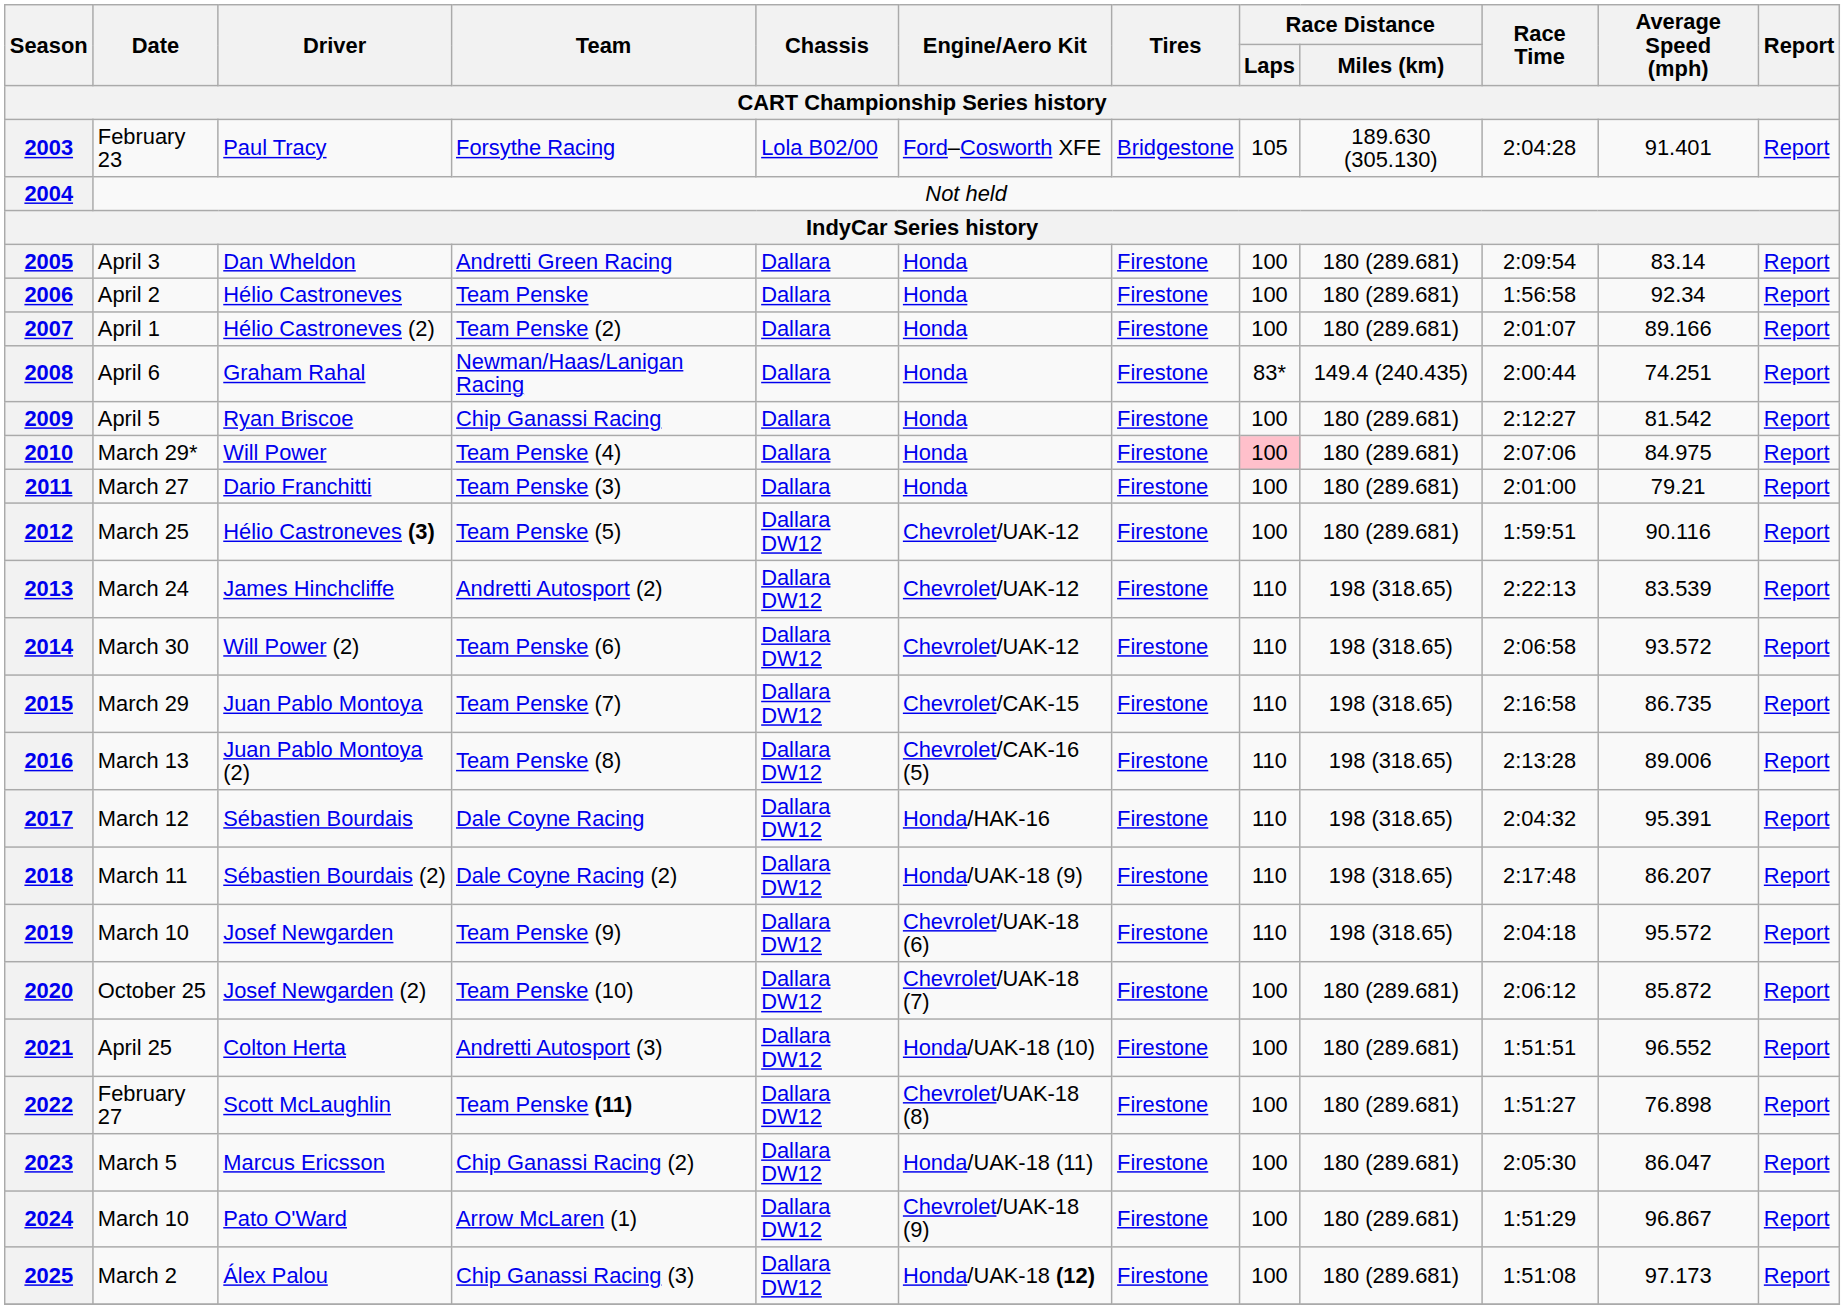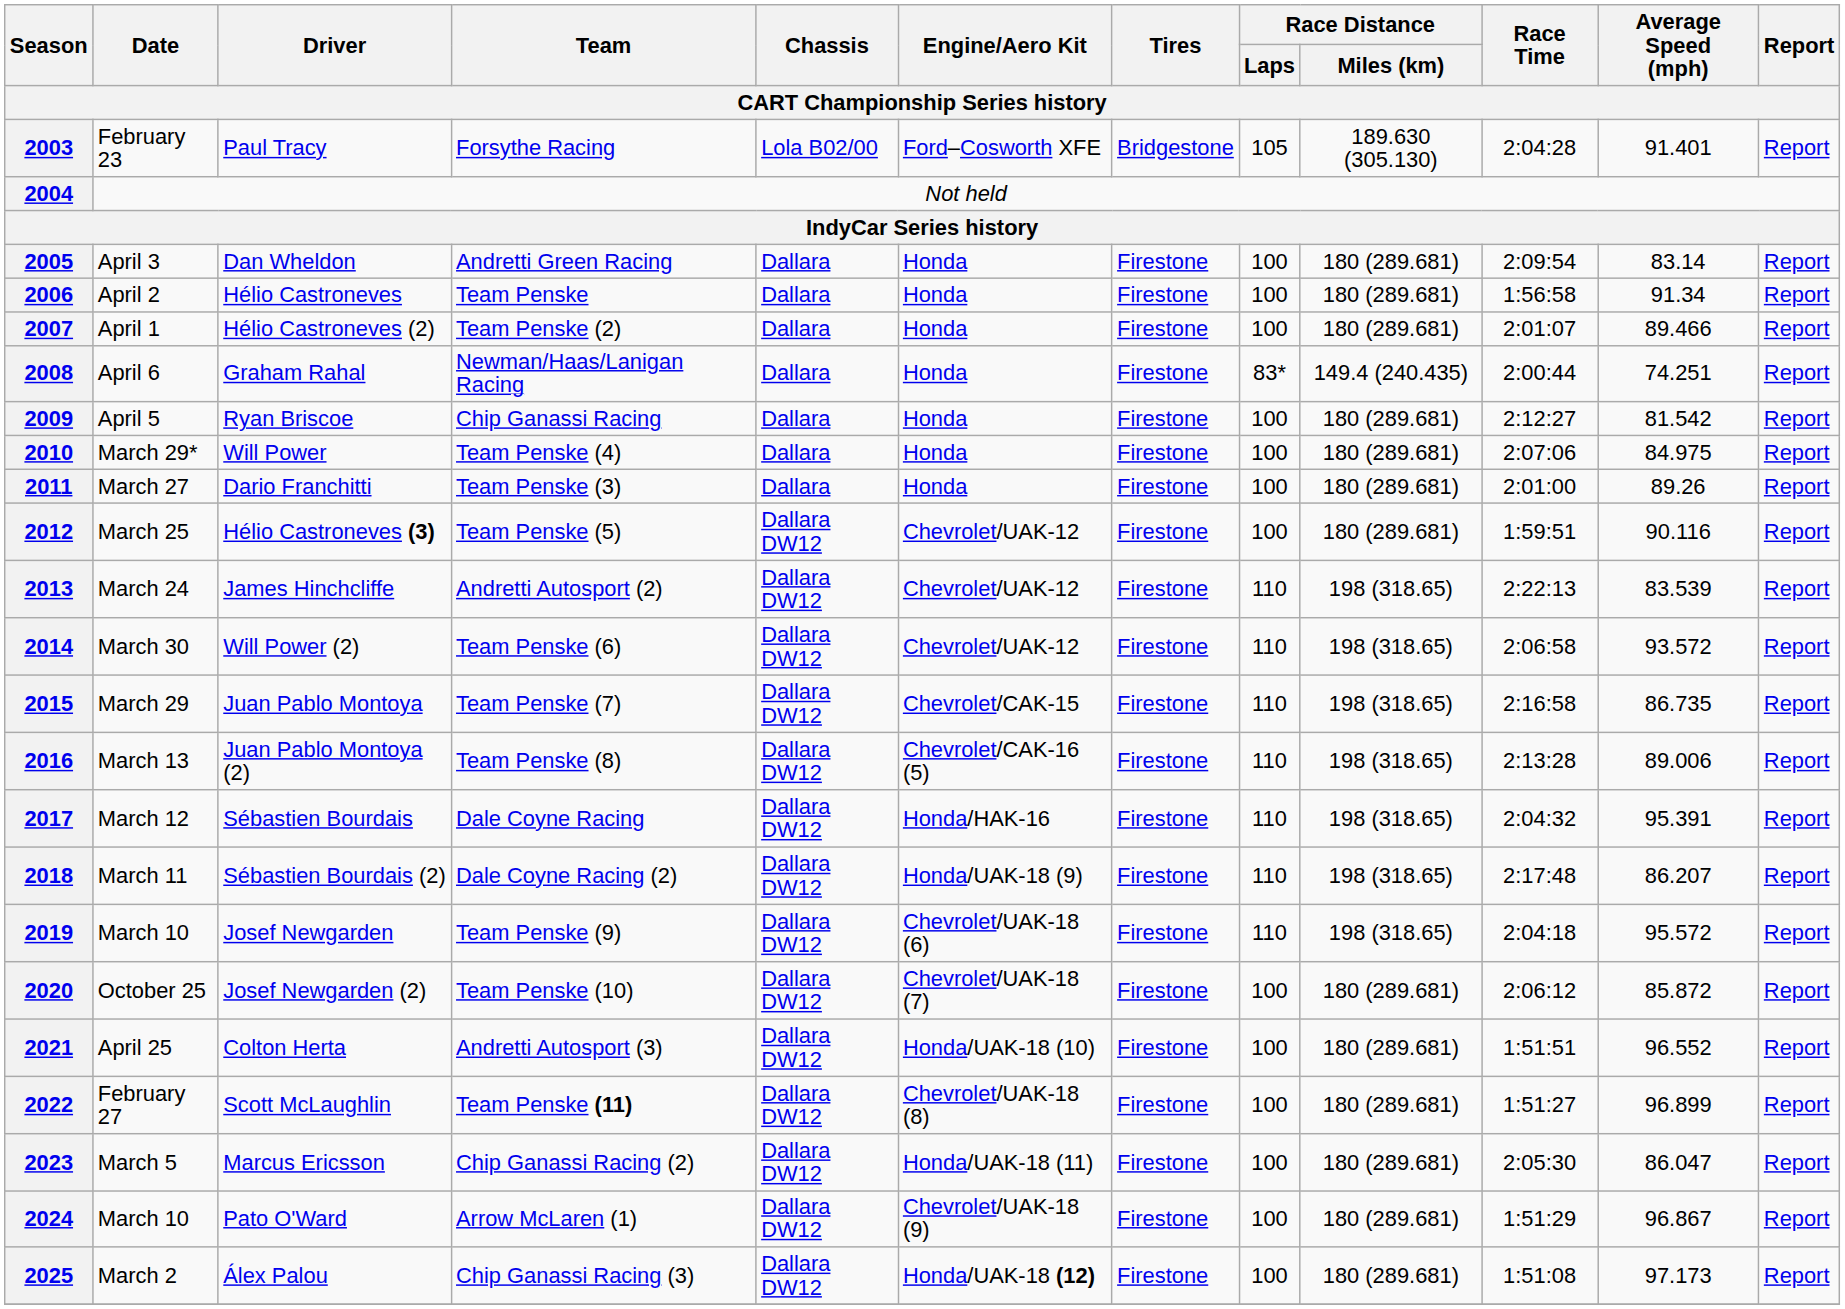 <table class="wikitable" style="font-size: 93%;">
 <tr>
 <th rowspan="2">Season</th>
 <th rowspan="2">Date</th>
 <th rowspan="2">Driver</th>
 <th rowspan="2">Team</th>
 <th rowspan="2">Chassis</th>
 <th rowspan="2">Engine/Aero Kit</th>
 <th rowspan="2">Tires</th>
 <th colspan="2">Race Distance</th>
 <th rowspan="2">Race Time</th>
 <th rowspan="2">Average Speed<br>(mph)</th>
 <th rowspan="2">Report</th>
 </tr>
 <tr>
 <th>Laps</th>
 <th>Miles (km)</th>
 </tr>
 <tr>
 <th colspan=12>CART Championship Series history</th>
 </tr>
 <tr>
 <th><a href='#'>2003</a></th>
 <td>February 23</td>
 <td> <a href='#'>Paul Tracy</a></td>
 <td><a href='#'>Forsythe Racing</a></td>
 <td><a href='#'>Lola B02/00</a></td>
 <td><a href='#'>Ford</a>–<a href='#'>Cosworth</a> XFE</td>
 <td><a href='#'>Bridgestone</a></td>
 <td align="center">105</td>
 <td align="center">189.630 (305.130)</td>
 <td align="center">2:04:28</td>
 <td align="center">91.401</td>
 <td><a href='#'>Report</a></td>
 </tr>
 <tr>
 <th><a href='#'>2004</a></th>
 <td colspan=12 align=center><em>Not held</em></td>
 </tr>
 <tr>
 <th colspan=12>IndyCar Series history</th>
 </tr>
 <tr>
 <th><a href='#'>2005</a></th>
 <td>April 3</td>
 <td> <a href='#'>Dan Wheldon</a></td>
 <td><a href='#'>Andretti Green Racing</a></td>
 <td><a href='#'>Dallara</a></td>
 <td><a href='#'>Honda</a></td>
 <td><a href='#'>Firestone</a></td>
 <td align="center">100</td>
 <td align="center">180 (289.681)</td>
 <td align="center">2:09:54</td>
 <td align="center">83.14</td>
 <td><a href='#'>Report</a></td>
 </tr>
 <tr>
 <th><a href='#'>2006</a></th>
 <td>April 2</td>
 <td> <a href='#'>Hélio Castroneves</a></td>
 <td><a href='#'>Team Penske</a></td>
 <td><a href='#'>Dallara</a></td>
 <td><a href='#'>Honda</a></td>
 <td><a href='#'>Firestone</a></td>
 <td align="center">100</td>
 <td align="center">180 (289.681)</td>
 <td align="center">1:56:58</td>
-<td align="center">92.34</td>
+<td align="center">91.34</td>
 <td><a href='#'>Report</a></td>
 </tr>
 <tr>
 <th><a href='#'>2007</a></th>
 <td>April 1</td>
 <td> <a href='#'>Hélio Castroneves</a> (2)</td>
 <td><a href='#'>Team Penske</a> (2)</td>
 <td><a href='#'>Dallara</a></td>
 <td><a href='#'>Honda</a></td>
 <td><a href='#'>Firestone</a></td>
 <td align="center">100</td>
 <td align="center">180 (289.681)</td>
 <td align="center">2:01:07</td>
-<td align="center">89.166</td>
+<td align="center">89.466</td>
 <td><a href='#'>Report</a></td>
 </tr>
 <tr>
 <th><a href='#'>2008</a></th>
 <td>April 6</td>
 <td> <a href='#'>Graham Rahal</a></td>
 <td><a href='#'>Newman/Haas/Lanigan Racing</a></td>
 <td><a href='#'>Dallara</a></td>
 <td><a href='#'>Honda</a></td>
 <td><a href='#'>Firestone</a></td>
 <td align="center">83*</td>
 <td align="center">149.4 (240.435)</td>
 <td align="center">2:00:44</td>
 <td align="center">74.251</td>
 <td><a href='#'>Report</a></td>
 </tr>
 <tr>
 <th><a href='#'>2009</a></th>
 <td>April 5</td>
 <td> <a href='#'>Ryan Briscoe</a></td>
 <td><a href='#'>Chip Ganassi Racing</a></td>
 <td><a href='#'>Dallara</a></td>
 <td><a href='#'>Honda</a></td>
 <td><a href='#'>Firestone</a></td>
 <td align="center">100</td>
 <td align="center">180 (289.681)</td>
 <td align="center">2:12:27</td>
 <td align="center">81.542</td>
 <td><a href='#'>Report</a></td>
 </tr>
 <tr>
 <th><a href='#'>2010</a></th>
 <td>March 29*</td>
 <td> <a href='#'>Will Power</a></td>
 <td><a href='#'>Team Penske</a> (4)</td>
 <td><a href='#'>Dallara</a></td>
 <td><a href='#'>Honda</a></td>
 <td><a href='#'>Firestone</a></td>
-<td align="center" style="background: pink;">100</td>
+<td align="center">100</td>
 <td align="center">180 (289.681)</td>
 <td align="center">2:07:06</td>
 <td align="center">84.975</td>
 <td><a href='#'>Report</a></td>
 </tr>
 <tr>
 <th><a href='#'>2011</a></th>
 <td>March 27</td>
 <td> <a href='#'>Dario Franchitti</a></td>
 <td><a href='#'>Team Penske</a> (3)</td>
 <td><a href='#'>Dallara</a></td>
 <td><a href='#'>Honda</a></td>
 <td><a href='#'>Firestone</a></td>
 <td align="center">100</td>
 <td align="center">180 (289.681)</td>
 <td align="center">2:01:00</td>
-<td align="center">79.21</td>
+<td align="center">89.26</td>
 <td><a href='#'>Report</a></td>
 </tr>
 <tr>
 <th><a href='#'>2012</a></th>
 <td>March 25</td>
 <td> <a href='#'>Hélio Castroneves</a> <strong>(3)</strong></td>
 <td><a href='#'>Team Penske</a> (5)</td>
 <td><a href='#'>Dallara DW12</a></td>
 <td><a href='#'>Chevrolet</a>/UAK-12</td>
 <td><a href='#'>Firestone</a></td>
 <td align="center">100</td>
 <td align="center">180 (289.681)</td>
 <td align="center">1:59:51</td>
 <td align="center">90.116</td>
 <td><a href='#'>Report</a></td>
 </tr>
 <tr>
 <th><a href='#'>2013</a></th>
 <td>March 24</td>
 <td> <a href='#'>James Hinchcliffe</a></td>
 <td><a href='#'>Andretti Autosport</a> (2)</td>
 <td><a href='#'>Dallara DW12</a></td>
 <td><a href='#'>Chevrolet</a>/UAK-12</td>
 <td><a href='#'>Firestone</a></td>
 <td align="center">110</td>
 <td align="center">198 (318.65)</td>
 <td align="center">2:22:13</td>
 <td align="center">83.539</td>
 <td><a href='#'>Report</a></td>
 </tr>
 <tr>
 <th><a href='#'>2014</a></th>
 <td>March 30</td>
 <td> <a href='#'>Will Power</a> (2)</td>
 <td><a href='#'>Team Penske</a> (6)</td>
 <td><a href='#'>Dallara DW12</a></td>
 <td><a href='#'>Chevrolet</a>/UAK-12</td>
 <td><a href='#'>Firestone</a></td>
 <td align="center">110</td>
 <td align="center">198 (318.65)</td>
 <td align="center">2:06:58</td>
 <td align="center">93.572</td>
 <td><a href='#'>Report</a></td>
 </tr>
 <tr>
 <th><a href='#'>2015</a></th>
 <td>March 29</td>
 <td> <a href='#'>Juan Pablo Montoya</a></td>
 <td><a href='#'>Team Penske</a> (7)</td>
 <td><a href='#'>Dallara DW12</a></td>
 <td><a href='#'>Chevrolet</a>/CAK-15</td>
 <td><a href='#'>Firestone</a></td>
 <td align="center">110</td>
 <td align="center">198 (318.65)</td>
 <td align="center">2:16:58</td>
 <td align="center">86.735</td>
 <td><a href='#'>Report</a></td>
 </tr>
 <tr>
 <th><a href='#'>2016</a></th>
 <td>March 13</td>
 <td> <a href='#'>Juan Pablo Montoya</a> (2)</td>
 <td><a href='#'>Team Penske</a> (8)</td>
 <td><a href='#'>Dallara DW12</a></td>
 <td><a href='#'>Chevrolet</a>/CAK-16 (5)</td>
 <td><a href='#'>Firestone</a></td>
 <td align="center">110</td>
 <td align="center">198 (318.65)</td>
 <td align="center">2:13:28</td>
 <td align="center">89.006</td>
 <td><a href='#'>Report</a></td>
 </tr>
 <tr>
 <th><a href='#'>2017</a></th>
 <td>March 12</td>
 <td> <a href='#'>Sébastien Bourdais</a></td>
 <td><a href='#'>Dale Coyne Racing</a></td>
 <td><a href='#'>Dallara DW12</a></td>
 <td><a href='#'>Honda</a>/HAK-16</td>
 <td><a href='#'>Firestone</a></td>
 <td align="center">110</td>
 <td align="center">198 (318.65)</td>
 <td align="center">2:04:32</td>
 <td align="center">95.391</td>
 <td><a href='#'>Report</a></td>
 </tr>
 <tr>
 <th><a href='#'>2018</a></th>
 <td>March 11</td>
 <td> <a href='#'>Sébastien Bourdais</a> (2)</td>
 <td><a href='#'>Dale Coyne Racing</a> (2)</td>
 <td><a href='#'>Dallara DW12</a></td>
 <td><a href='#'>Honda</a>/UAK-18 (9)</td>
 <td><a href='#'>Firestone</a></td>
 <td align="center">110</td>
 <td align="center">198 (318.65)</td>
 <td align="center">2:17:48</td>
 <td align="center">86.207</td>
 <td><a href='#'>Report</a></td>
 </tr>
 <tr>
 <th><a href='#'>2019</a></th>
 <td>March 10</td>
 <td> <a href='#'>Josef Newgarden</a></td>
 <td><a href='#'>Team Penske</a> (9)</td>
 <td><a href='#'>Dallara DW12</a></td>
 <td><a href='#'>Chevrolet</a>/UAK-18 (6)</td>
 <td><a href='#'>Firestone</a></td>
 <td align="center">110</td>
 <td align="center">198 (318.65)</td>
 <td align="center">2:04:18</td>
 <td align="center">95.572</td>
 <td><a href='#'>Report</a></td>
 </tr>
 <tr>
 <th><a href='#'>2020</a></th>
 <td>October 25</td>
 <td> <a href='#'>Josef Newgarden</a> (2)</td>
 <td><a href='#'>Team Penske</a> (10)</td>
 <td><a href='#'>Dallara DW12</a></td>
 <td><a href='#'>Chevrolet</a>/UAK-18 (7)</td>
 <td><a href='#'>Firestone</a></td>
 <td align="center">100</td>
 <td align="center">180 (289.681)</td>
 <td align="center">2:06:12</td>
 <td align="center">85.872</td>
 <td><a href='#'>Report</a></td>
 </tr>
 <tr>
 <th><a href='#'>2021</a></th>
 <td>April 25</td>
 <td> <a href='#'>Colton Herta</a></td>
 <td><a href='#'>Andretti Autosport</a> (3)</td>
 <td><a href='#'>Dallara DW12</a></td>
 <td><a href='#'>Honda</a>/UAK-18 (10)</td>
 <td><a href='#'>Firestone</a></td>
 <td align="center">100</td>
 <td align="center">180 (289.681)</td>
 <td align="center">1:51:51</td>
 <td align="center">96.552</td>
 <td><a href='#'>Report</a></td>
 </tr>
 <tr>
 <th><a href='#'>2022</a></th>
 <td>February 27</td>
 <td> <a href='#'>Scott McLaughlin</a></td>
 <td><a href='#'>Team Penske</a> <strong>(11)</strong></td>
 <td><a href='#'>Dallara DW12</a></td>
 <td><a href='#'>Chevrolet</a>/UAK-18 (8)</td>
 <td><a href='#'>Firestone</a></td>
 <td align="center">100</td>
 <td align="center">180 (289.681)</td>
 <td align="center">1:51:27</td>
-<td align="center">76.898</td>
+<td align="center">96.899</td>
 <td><a href='#'>Report</a></td>
 </tr>
 <tr>
 <th><a href='#'>2023</a></th>
 <td>March 5</td>
 <td> <a href='#'>Marcus Ericsson</a></td>
 <td><a href='#'>Chip Ganassi Racing</a> (2)</td>
 <td><a href='#'>Dallara DW12</a></td>
 <td><a href='#'>Honda</a>/UAK-18 (11)</td>
 <td><a href='#'>Firestone</a></td>
 <td align="center">100</td>
 <td align="center">180 (289.681)</td>
 <td align="center">2:05:30</td>
 <td align="center">86.047</td>
 <td><a href='#'>Report</a></td>
 </tr>
 <tr>
 <th><a href='#'>2024</a></th>
 <td>March 10</td>
 <td> <a href='#'>Pato O'Ward</a></td>
 <td><a href='#'>Arrow McLaren</a> (1)</td>
 <td><a href='#'>Dallara DW12</a></td>
 <td><a href='#'>Chevrolet</a>/UAK-18 (9)</td>
 <td><a href='#'>Firestone</a></td>
 <td align="center">100</td>
 <td align="center">180 (289.681)</td>
 <td align="center">1:51:29</td>
 <td align="center">96.867</td>
 <td><a href='#'>Report</a></td>
 </tr>
 <tr>
 <th><a href='#'>2025</a></th>
 <td>March 2</td>
 <td> <a href='#'>Álex Palou</a></td>
 <td><a href='#'>Chip Ganassi Racing</a> (3)</td>
 <td><a href='#'>Dallara DW12</a></td>
 <td><a href='#'>Honda</a>/UAK-18 <strong>(12)</strong></td>
 <td><a href='#'>Firestone</a></td>
 <td align="center">100</td>
 <td align="center">180 (289.681)</td>
 <td align="center">1:51:08</td>
 <td align="center">97.173</td>
 <td><a href='#'>Report</a></td>
 </tr>
 <tr>
 </tr>
 </table>
